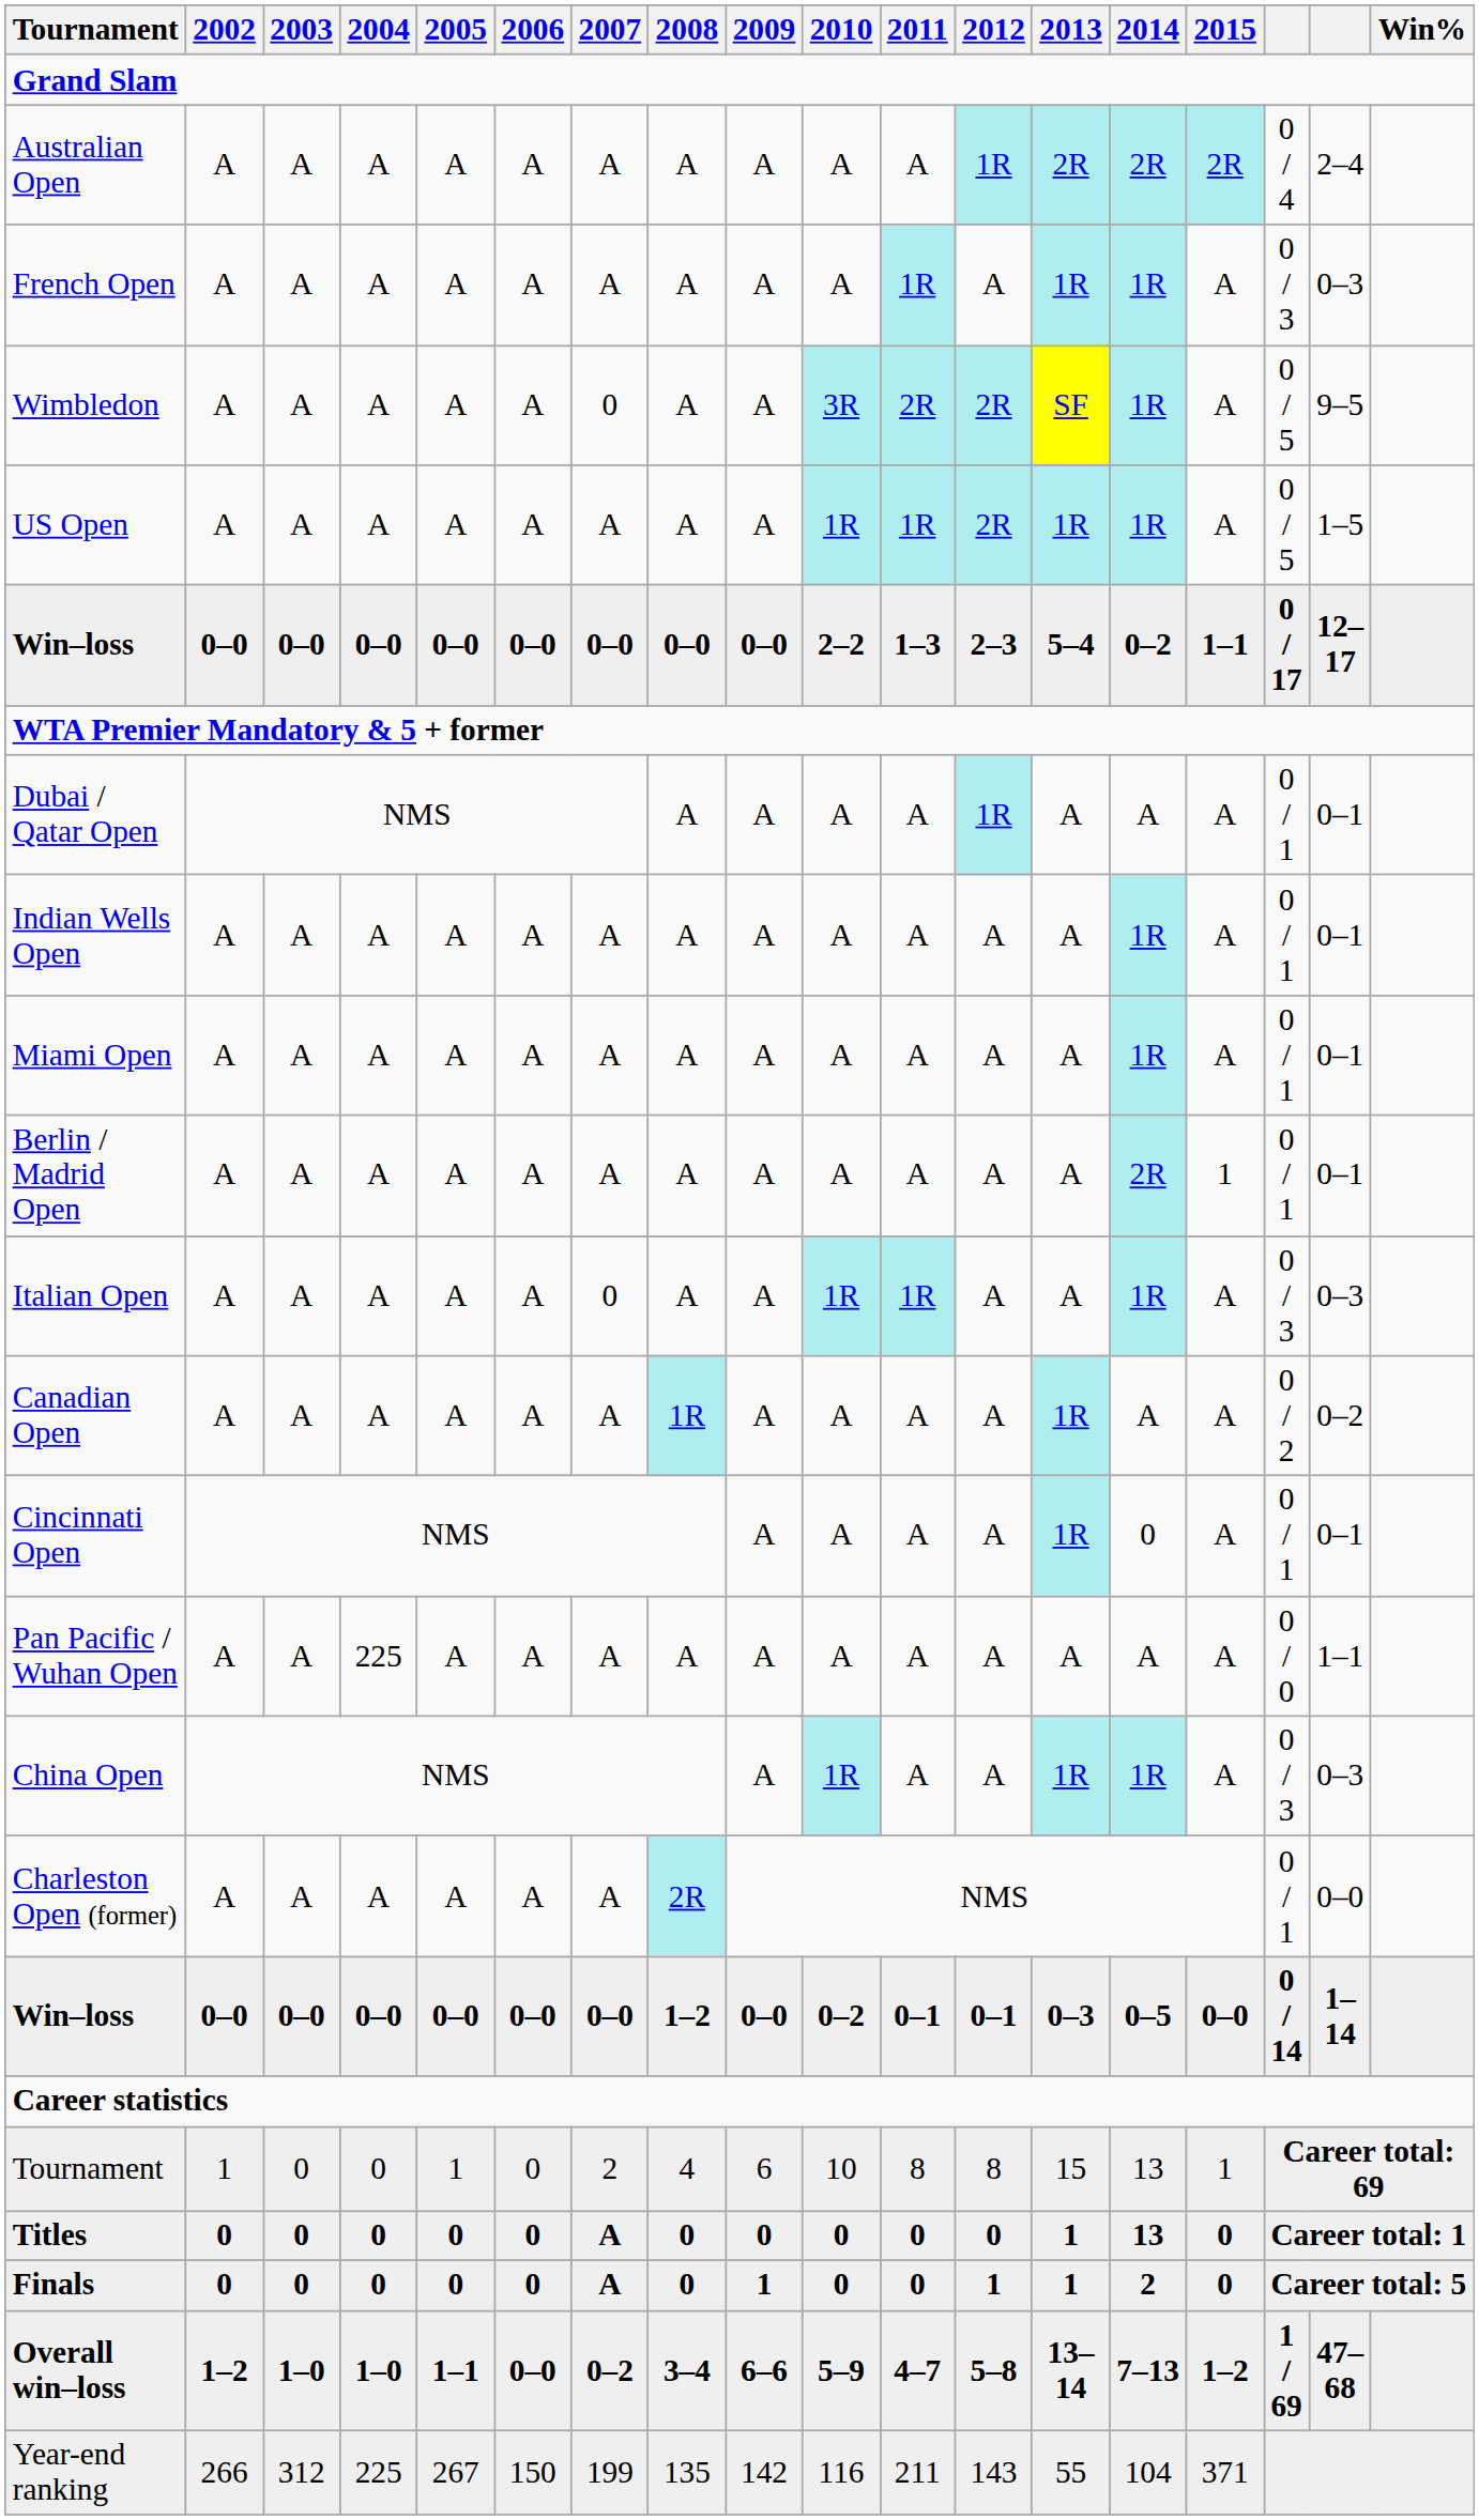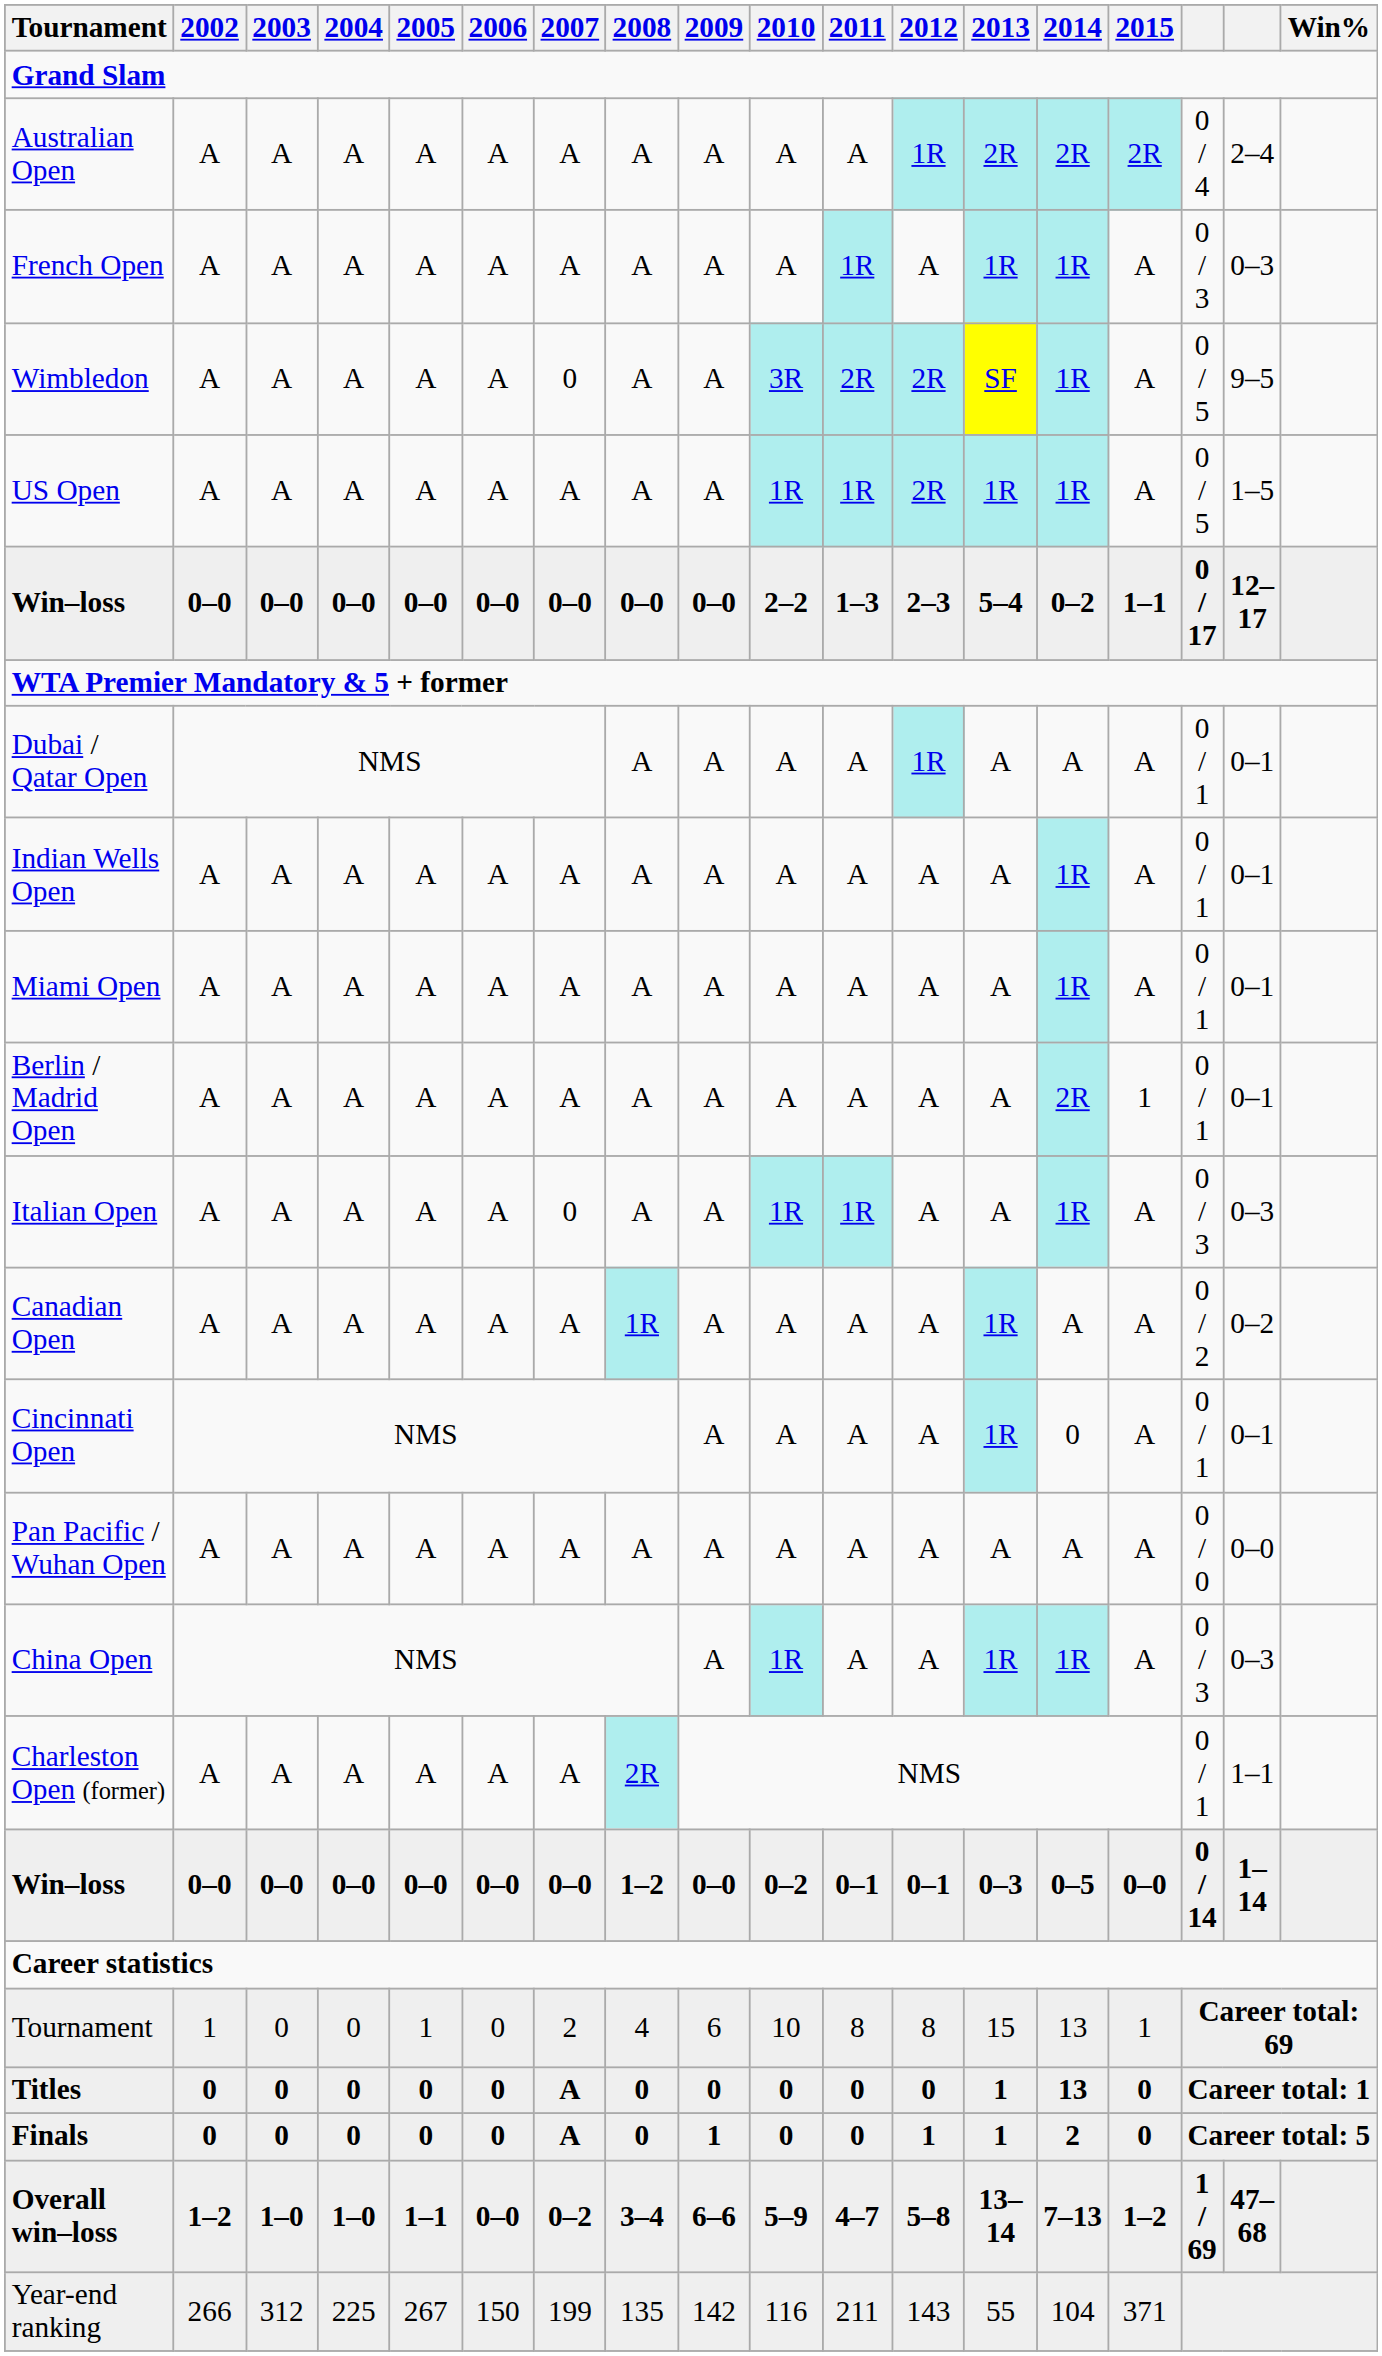 <table class="wikitable" style="text-align:center;">
 <tr>
 <th>Tournament</th>
 <th><a href='#'>2002</a></th>
 <th><a href='#'>2003</a></th>
 <th><a href='#'>2004</a></th>
 <th><a href='#'>2005</a></th>
 <th><a href='#'>2006</a></th>
 <th><a href='#'>2007</a></th>
 <th><a href='#'>2008</a></th>
 <th><a href='#'>2009</a></th>
 <th><a href='#'>2010</a></th>
 <th><a href='#'>2011</a></th>
 <th><a href='#'>2012</a></th>
 <th><a href='#'>2013</a></th>
 <th><a href='#'>2014</a></th>
 <th><a href='#'>2015</a></th>
 <th></th>
 <th></th>
 <th>Win%</th>
 </tr>
 <tr>
 <td colspan="18" align="left"><strong><a href='#'>Grand Slam</a></strong></td>
 </tr>
 <tr>
 <td align="left"><a href='#'>Australian Open</a></td>
 <td>A</td>
 <td>A</td>
 <td>A</td>
 <td>A</td>
 <td>A</td>
 <td>A</td>
 <td>A</td>
 <td>A</td>
 <td>A</td>
 <td>A</td>
 <td style="background:#afeeee;"><a href='#'>1R</a></td>
 <td style="background:#afeeee;"><a href='#'>2R</a></td>
 <td style="background:#afeeee;"><a href='#'>2R</a></td>
 <td style="background:#afeeee;"><a href='#'>2R</a></td>
 <td>0 / 4</td>
 <td>2–4</td>
 <td></td>
 </tr>
 <tr>
 <td align="left"><a href='#'>French Open</a></td>
 <td>A</td>
 <td>A</td>
 <td>A</td>
 <td>A</td>
 <td>A</td>
 <td>A</td>
 <td>A</td>
 <td>A</td>
 <td>A</td>
 <td style="background:#afeeee;"><a href='#'>1R</a></td>
 <td>A</td>
 <td style="background:#afeeee;"><a href='#'>1R</a></td>
 <td style="background:#afeeee;"><a href='#'>1R</a></td>
 <td>A</td>
 <td>0 / 3</td>
 <td>0–3</td>
 <td></td>
 </tr>
 <tr>
 <td align="left"><a href='#'>Wimbledon</a></td>
 <td>A</td>
 <td>A</td>
 <td>A</td>
 <td>A</td>
 <td>A</td>
 <td>0</td>
 <td>A</td>
 <td>A</td>
 <td style="background:#afeeee;"><a href='#'>3R</a></td>
 <td style="background:#afeeee;"><a href='#'>2R</a></td>
 <td style="background:#afeeee;"><a href='#'>2R</a></td>
 <td style="background:yellow;"><a href='#'>SF</a></td>
 <td style="background:#afeeee;"><a href='#'>1R</a></td>
 <td>A</td>
 <td>0 / 5</td>
 <td>9–5</td>
 <td></td>
 </tr>
 <tr>
 <td align="left"><a href='#'>US Open</a></td>
 <td>A</td>
 <td>A</td>
 <td>A</td>
 <td>A</td>
 <td>A</td>
 <td>A</td>
 <td>A</td>
 <td>A</td>
 <td style="background:#afeeee;"><a href='#'>1R</a></td>
 <td style="background:#afeeee;"><a href='#'>1R</a></td>
 <td style="background:#afeeee;"><a href='#'>2R</a></td>
 <td style="background:#afeeee;"><a href='#'>1R</a></td>
 <td style="background:#afeeee;"><a href='#'>1R</a></td>
 <td>A</td>
 <td>0 / 5</td>
 <td>1–5</td>
 <td></td>
 </tr>
 <tr style="background:#efefef;font-weight:bold">
 <td style="text-align:left">Win–loss</td>
 <td>0–0</td>
 <td>0–0</td>
 <td>0–0</td>
 <td>0–0</td>
 <td>0–0</td>
 <td>0–0</td>
 <td>0–0</td>
 <td>0–0</td>
 <td>2–2</td>
 <td>1–3</td>
 <td>2–3</td>
 <td>5–4</td>
 <td>0–2</td>
 <td>1–1</td>
 <td>0 / 17</td>
 <td>12–17</td>
 <td></td>
 </tr>
 <tr>
 <td colspan="18" align="left"><strong><a href='#'>WTA Premier Mandatory & 5</a> + former</strong></td>
 </tr>
 <tr>
 <td align=left><a href='#'>Dubai</a> / <a href='#'>Qatar Open</a></td>
 <td colspan="6">NMS</td>
 <td>A</td>
 <td>A</td>
 <td>A</td>
 <td>A</td>
 <td bgcolor=afeeee><a href='#'>1R</a></td>
 <td>A</td>
 <td>A</td>
 <td>A</td>
 <td>0 / 1</td>
 <td>0–1</td>
 <td></td>
 </tr>
 <tr>
 <td align=left><a href='#'>Indian Wells Open</a></td>
 <td>A</td>
 <td>A</td>
 <td>A</td>
 <td>A</td>
 <td>A</td>
 <td>A</td>
 <td>A</td>
 <td>A</td>
 <td>A</td>
 <td>A</td>
 <td>A</td>
 <td>A</td>
 <td bgcolor=afeeee><a href='#'>1R</a></td>
 <td>A</td>
 <td>0 / 1</td>
 <td>0–1</td>
 <td></td>
 </tr>
 <tr>
 <td align=left><a href='#'>Miami Open</a></td>
 <td>A</td>
 <td>A</td>
 <td>A</td>
 <td>A</td>
 <td>A</td>
 <td>A</td>
 <td>A</td>
 <td>A</td>
 <td>A</td>
 <td>A</td>
 <td>A</td>
 <td>A</td>
 <td bgcolor=afeeee><a href='#'>1R</a></td>
 <td>A</td>
 <td>0 / 1</td>
 <td>0–1</td>
 <td></td>
 </tr>
 <tr>
 <td align=left><a href='#'>Berlin</a> / <a href='#'>Madrid Open</a></td>
 <td>A</td>
 <td>A</td>
 <td>A</td>
 <td>A</td>
 <td>A</td>
 <td>A</td>
 <td>A</td>
 <td>A</td>
 <td>A</td>
 <td>A</td>
 <td>A</td>
 <td>A</td>
 <td bgcolor=afeeee><a href='#'>2R</a></td>
 <td>1</td>
 <td>0 / 1</td>
 <td>0–1</td>
 <td></td>
 </tr>
 <tr>
 <td align=left><a href='#'>Italian Open</a></td>
 <td>A</td>
 <td>A</td>
 <td>A</td>
 <td>A</td>
 <td>A</td>
 <td>0</td>
 <td>A</td>
 <td>A</td>
 <td bgcolor=afeeee><a href='#'>1R</a></td>
 <td bgcolor=afeeee><a href='#'>1R</a></td>
 <td>A</td>
 <td>A</td>
 <td bgcolor=afeeee><a href='#'>1R</a></td>
 <td>A</td>
 <td>0 / 3</td>
 <td>0–3</td>
 <td></td>
 </tr>
 <tr>
 <td align=left><a href='#'>Canadian Open</a></td>
 <td>A</td>
 <td>A</td>
 <td>A</td>
 <td>A</td>
 <td>A</td>
 <td>A</td>
 <td bgcolor="afeeee"><a href='#'>1R</a></td>
 <td>A</td>
 <td>A</td>
 <td>A</td>
 <td>A</td>
 <td bgcolor=afeeee><a href='#'>1R</a></td>
 <td>A</td>
 <td>A</td>
 <td>0 / 2</td>
 <td>0–2</td>
 <td></td>
 </tr>
 <tr>
 <td align=left><a href='#'>Cincinnati Open</a></td>
 <td colspan="7">NMS</td>
 <td>A</td>
 <td>A</td>
 <td>A</td>
 <td>A</td>
 <td bgcolor=afeeee><a href='#'>1R</a></td>
 <td>0</td>
 <td>A</td>
 <td>0 / 1</td>
 <td>0–1</td>
 <td></td>
 </tr>
 <tr>
 <td align=left><a href='#'>Pan Pacific</a> / <a href='#'>Wuhan Open</a></td>
 <td>A</td>
 <td>A</td>
-<td>225</td>
+<td>A</td>
 <td>A</td>
 <td>A</td>
 <td>A</td>
 <td>A</td>
 <td>A</td>
 <td>A</td>
 <td>A</td>
 <td>A</td>
 <td>A</td>
 <td>A</td>
 <td>A</td>
 <td>0 / 0</td>
-<td>1–1</td>
+<td>0–0</td>
 <td></td>
 </tr>
 <tr>
 <td align=left><a href='#'>China Open</a></td>
 <td colspan="7">NMS</td>
 <td>A</td>
 <td bgcolor=afeeee><a href='#'>1R</a></td>
 <td>A</td>
 <td>A</td>
 <td bgcolor=afeeee><a href='#'>1R</a></td>
 <td bgcolor=afeeee><a href='#'>1R</a></td>
 <td>A</td>
 <td>0 / 3</td>
 <td>0–3</td>
 <td></td>
 </tr>
 <tr>
 <td align=left><a href='#'>Charleston Open</a> <small>(former)</small></td>
 <td>A</td>
 <td>A</td>
 <td>A</td>
 <td>A</td>
 <td>A</td>
 <td>A</td>
 <td bgcolor="afeeee"><a href='#'>2R</a></td>
 <td colspan="7">NMS</td>
 <td>0 / 1</td>
-<td>0–0</td>
+<td>1–1</td>
 <td></td>
 </tr>
 <tr style=background:#efefef;font-weight:bold>
 <td align=left>Win–loss</td>
 <td>0–0</td>
 <td>0–0</td>
 <td>0–0</td>
 <td>0–0</td>
 <td>0–0</td>
 <td>0–0</td>
 <td>1–2</td>
 <td>0–0</td>
 <td>0–2</td>
 <td>0–1</td>
 <td>0–1</td>
 <td>0–3</td>
 <td>0–5</td>
 <td>0–0</td>
 <td>0 / 14</td>
 <td>1–14</td>
 <td></td>
 </tr>
 <tr>
 <td colspan="18" align=left><strong>Career statistics</strong></td>
 </tr>
 <tr bgcolor=efefef>
 <td align=left>Tournament</td>
 <td>1</td>
 <td>0</td>
 <td>0</td>
 <td>1</td>
 <td>0</td>
 <td>2</td>
 <td>4</td>
 <td>6</td>
 <td>10</td>
 <td>8</td>
 <td>8</td>
 <td>15</td>
 <td>13</td>
 <td>1</td>
 <td colspan="3"><strong>Career total: 69</strong></td>
 </tr>
 <tr style="background:#efefef;font-weight:bold">
 <td align=left>Titles</td>
 <td>0</td>
 <td>0</td>
 <td>0</td>
 <td>0</td>
 <td>0</td>
 <td>A</td>
 <td>0</td>
 <td>0</td>
 <td>0</td>
 <td>0</td>
 <td>0</td>
 <td>1</td>
 <td>13</td>
 <td>0</td>
 <td colspan="3">Career total: 1</td>
 </tr>
 <tr style="background:#efefef;font-weight:bold">
 <td align=left>Finals</td>
 <td>0</td>
 <td>0</td>
 <td>0</td>
 <td>0</td>
 <td>0</td>
 <td>A</td>
 <td>0</td>
 <td>1</td>
 <td>0</td>
 <td>0</td>
 <td>1</td>
 <td>1</td>
 <td>2</td>
 <td>0</td>
 <td colspan="3">Career total: 5</td>
 </tr>
 <tr style="background:#efefef;font-weight:bold">
 <td align=left>Overall win–loss</td>
 <td>1–2</td>
 <td>1–0</td>
 <td>1–0</td>
 <td>1–1</td>
 <td>0–0</td>
 <td>0–2</td>
 <td>3–4</td>
 <td>6–6</td>
 <td>5–9</td>
 <td>4–7</td>
 <td>5–8</td>
 <td>13–14</td>
 <td>7–13</td>
 <td>1–2</td>
 <td>1 / 69</td>
 <td>47–68</td>
 <td></td>
 </tr>
 <tr bgcolor=efefef>
 <td align=left>Year-end ranking</td>
 <td>266</td>
 <td>312</td>
 <td>225</td>
 <td>267</td>
 <td>150</td>
 <td>199</td>
 <td>135</td>
 <td>142</td>
 <td>116</td>
 <td>211</td>
 <td>143</td>
 <td>55</td>
 <td>104</td>
 <td>371</td>
 <td colspan="3"></td>
 </tr>
 </table>
